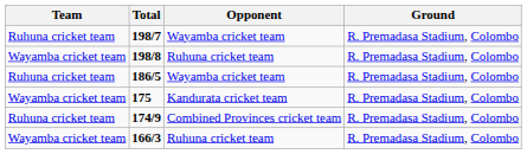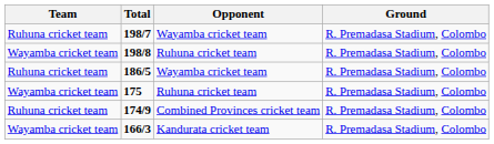 <table class="wikitable">
 <tr>
 <th>Team</th>
 <th>Total</th>
 <th>Opponent</th>
 <th>Ground</th>
 </tr>
 <tr>
 <td><a href='#'>Ruhuna cricket team</a></td>
 <td><strong>198/7</strong></td>
 <td><a href='#'>Wayamba cricket team</a></td>
 <td><a href='#'>R. Premadasa Stadium</a>, <a href='#'>Colombo</a></td>
 </tr>
 <tr>
 <td><a href='#'>Wayamba cricket team</a></td>
 <td><strong>198/8</strong></td>
 <td><a href='#'>Ruhuna cricket team</a></td>
 <td><a href='#'>R. Premadasa Stadium</a>, <a href='#'>Colombo</a></td>
 </tr>
 <tr>
 <td><a href='#'>Ruhuna cricket team</a></td>
 <td><strong>186/5</strong></td>
 <td><a href='#'>Wayamba cricket team</a></td>
 <td><a href='#'>R. Premadasa Stadium</a>, <a href='#'>Colombo</a></td>
 </tr>
 <tr>
 <td><a href='#'>Wayamba cricket team</a></td>
 <td><strong>175</strong></td>
-<td><a href='#'>Kandurata cricket team</a></td>
+<td><a href='#'>Ruhuna cricket team</a></td>
 <td><a href='#'>R. Premadasa Stadium</a>, <a href='#'>Colombo</a></td>
 </tr>
 <tr>
 <td><a href='#'>Ruhuna cricket team</a></td>
 <td><strong>174/9</strong></td>
 <td><a href='#'>Combined Provinces cricket team</a></td>
 <td><a href='#'>R. Premadasa Stadium</a>, <a href='#'>Colombo</a></td>
 </tr>
 <tr>
 <td><a href='#'>Wayamba cricket team</a></td>
 <td><strong>166/3</strong></td>
-<td><a href='#'>Ruhuna cricket team</a></td>
+<td><a href='#'>Kandurata cricket team</a></td>
 <td><a href='#'>R. Premadasa Stadium</a>, <a href='#'>Colombo</a></td>
 </tr>
 </table>
